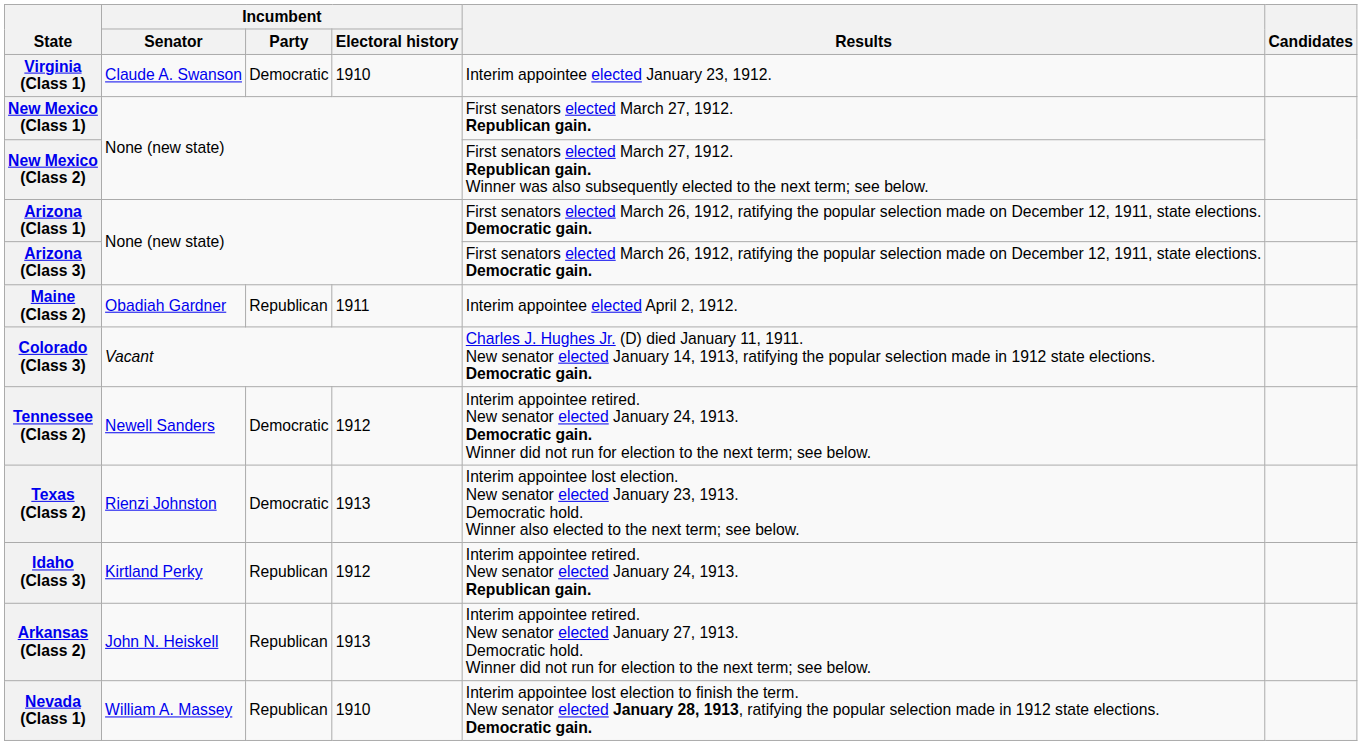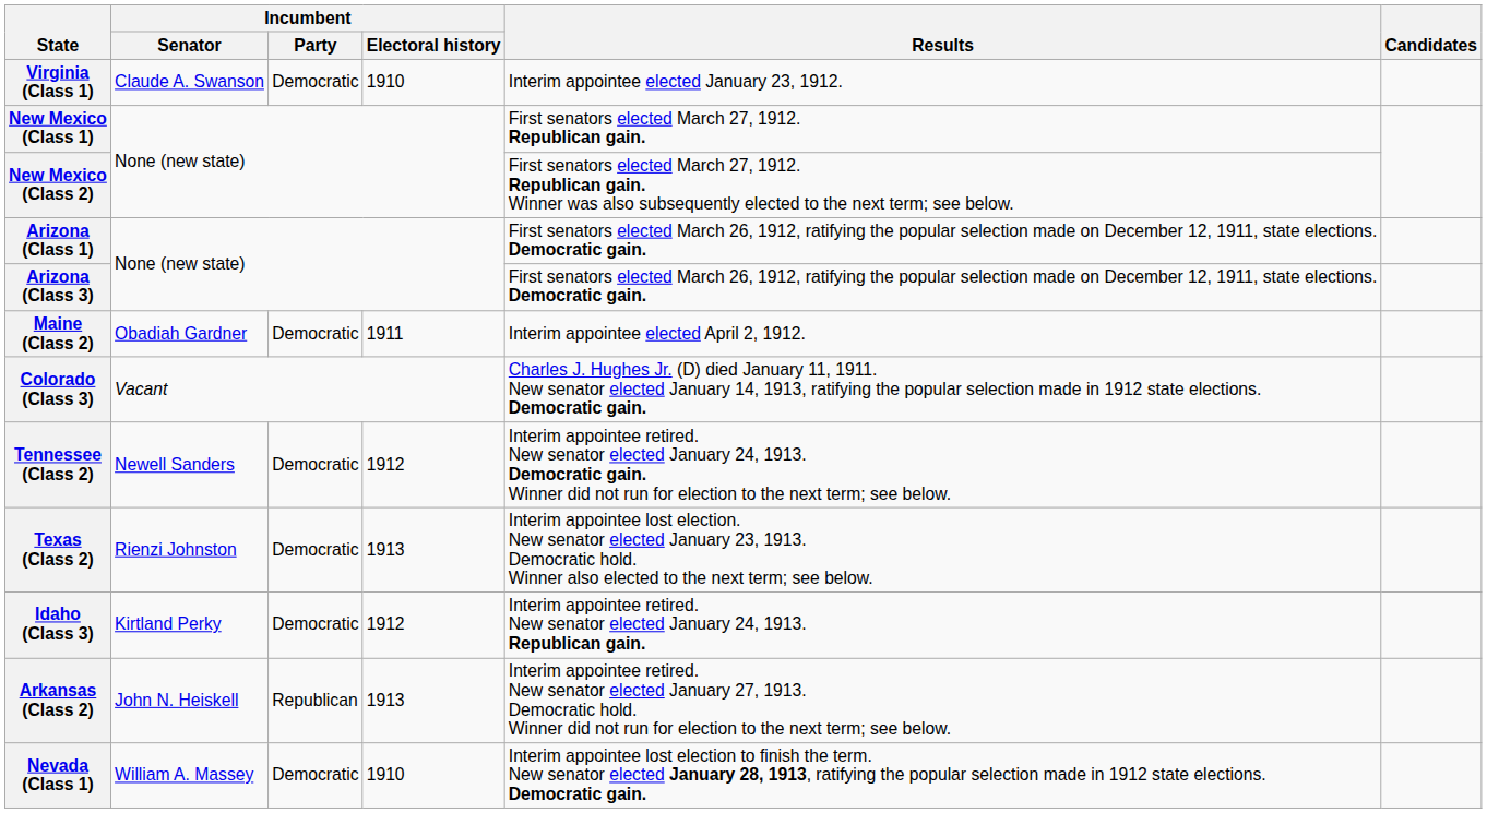 <table class=wikitable>
 <tr valign=bottom>
 <th rowspan=2>State</th>
 <th colspan=3>Incumbent</th>
 <th rowspan=2>Results</th>
 <th rowspan=2>Candidates</th>
 </tr>
 <tr>
 <th>Senator</th>
 <th>Party</th>
 <th>Electoral history</th>
 </tr>
 <tr>
 <th><a href='#'>Virginia</a><br>(Class 1)</th>
 <td><a href='#'>Claude A. Swanson</a></td>
 <td>Democratic</td>
 <td>1910 </td>
 <td>Interim appointee <a href='#'>elected</a> January 23, 1912.</td>
 <td nowrap></td>
 </tr>
 <tr>
 <th><a href='#'>New Mexico</a><br>(Class 1)</th>
 <td colspan=3 rowspan=2>None (new state)</td>
 <td>First senators <a href='#'>elected</a> March 27, 1912.<br><strong>Republican gain.</strong></td>
 <td nowrap rowspan=2></td>
 </tr>
 <tr>
 <th><a href='#'>New Mexico</a><br>(Class 2)</th>
 <td>First senators <a href='#'>elected</a> March 27, 1912.<br><strong>Republican gain.</strong><br>Winner was also subsequently elected to the next term; see below.</td>
 </tr>
 <tr>
 <th><a href='#'>Arizona</a><br>(Class 1)</th>
 <td colspan=3 rowspan=2>None (new state)</td>
 <td>First senators <a href='#'>elected</a> March 26, 1912, ratifying the popular selection made on December 12, 1911, state elections.<br><strong>Democratic gain.</strong></td>
 <td nowrap></td>
 </tr>
 <tr>
 <th><a href='#'>Arizona</a><br>(Class 3)</th>
 <td>First senators <a href='#'>elected</a> March 26, 1912, ratifying the popular selection made on December 12, 1911, state elections.<br><strong>Democratic gain.</strong></td>
 <td nowrap></td>
 </tr>
 <tr>
 <th><a href='#'>Maine</a><br>(Class 2)</th>
 <td><a href='#'>Obadiah Gardner</a></td>
-<td>Republican</td>
+<td>Democratic</td>
 <td>1911 </td>
 <td>Interim appointee <a href='#'>elected</a> April 2, 1912.</td>
 <td nowrap></td>
 </tr>
 <tr>
 <th><a href='#'>Colorado</a><br>(Class 3)</th>
 <td colspan=3><em>Vacant</em></td>
 <td><a href='#'>Charles J. Hughes Jr.</a> (D) died January 11, 1911.<br>New senator <a href='#'>elected</a> January 14, 1913, ratifying the popular selection made in 1912 state elections.<br><strong>Democratic gain.</strong></td>
 <td nowrap></td>
 </tr>
 <tr>
 <th><a href='#'>Tennessee</a><br>(Class 2)</th>
 <td><a href='#'>Newell Sanders</a></td>
 <td>Democratic</td>
 <td>1912 </td>
 <td>Interim appointee retired.<br>New senator <a href='#'>elected</a> January 24, 1913.<br><strong>Democratic gain.</strong><br>Winner did not run for election to the next term; see below.</td>
 <td nowrap></td>
 </tr>
 <tr>
 <th><a href='#'>Texas</a><br>(Class 2)</th>
 <td><a href='#'>Rienzi Johnston</a></td>
 <td>Democratic</td>
 <td>1913 </td>
 <td>Interim appointee lost election.<br>New senator <a href='#'>elected</a> January 23, 1913.<br>Democratic hold.<br>Winner also elected to the next term; see below.</td>
 <td nowrap></td>
 </tr>
 <tr>
 <th><a href='#'>Idaho</a><br>(Class 3)</th>
 <td><a href='#'>Kirtland Perky</a></td>
-<td>Republican</td>
+<td>Democratic</td>
 <td>1912 </td>
 <td>Interim appointee retired.<br>New senator <a href='#'>elected</a> January 24, 1913.<br><strong>Republican gain.</strong></td>
 <td nowrap></td>
 </tr>
 <tr>
 <th><a href='#'>Arkansas</a><br>(Class 2)</th>
 <td><a href='#'>John N. Heiskell</a></td>
 <td>Republican</td>
 <td>1913 </td>
 <td>Interim appointee retired.<br>New senator <a href='#'>elected</a> January 27, 1913.<br>Democratic hold.<br> Winner did not run for election to the next term; see below.</td>
 <td nowrap></td>
 </tr>
 <tr>
 <th><a href='#'>Nevada</a><br>(Class 1)</th>
 <td><a href='#'>William A. Massey</a></td>
-<td>Republican</td>
+<td>Democratic</td>
 <td>1910 </td>
 <td>Interim appointee lost election to finish the term.<br>New senator <a href='#'>elected</a> <strong>January 28, 1913</strong>, ratifying the popular selection made in 1912 state elections.<br><strong>Democratic gain.</strong></td>
 <td nowrap></td>
 </tr>
 </table>
